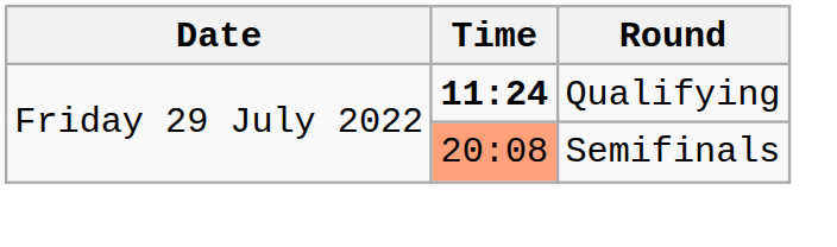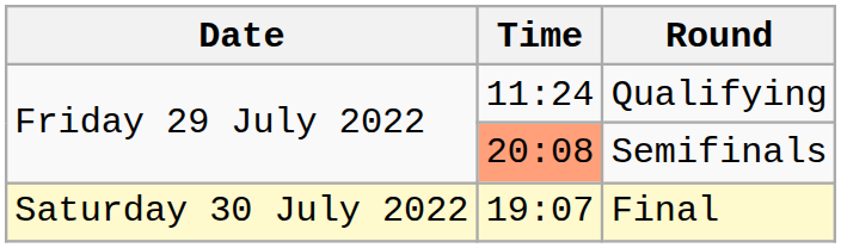 <table class="wikitable">
 <tr>
 <th>Date</th>
 <th>Time</th>
 <th>Round</th>
 </tr>
 <tr>
 <td rowspan=2>Friday 29 July 2022</td>
-<td><strong>11:24</strong></td>
+<td>11:24</td>
 <td>Qualifying</td>
 </tr>
 <tr>
 <td style="background: lightsalmon;">20:08</td>
 <td>Semifinals</td>
 </tr>
+<tr>
+<td style=background:lemonchiffon>Saturday 30 July 2022</td>
+<td style=background:lemonchiffon>19:07</td>
+<td style=background:lemonchiffon>Final</td>
+</tr>
 </table>
